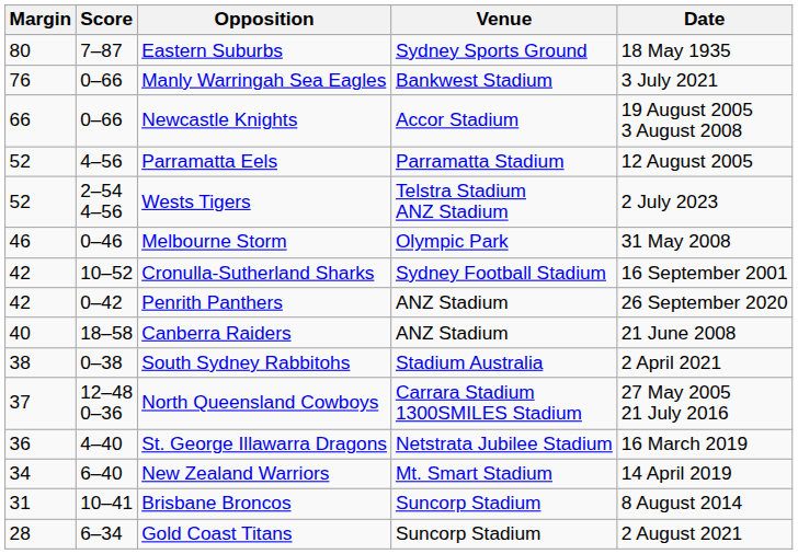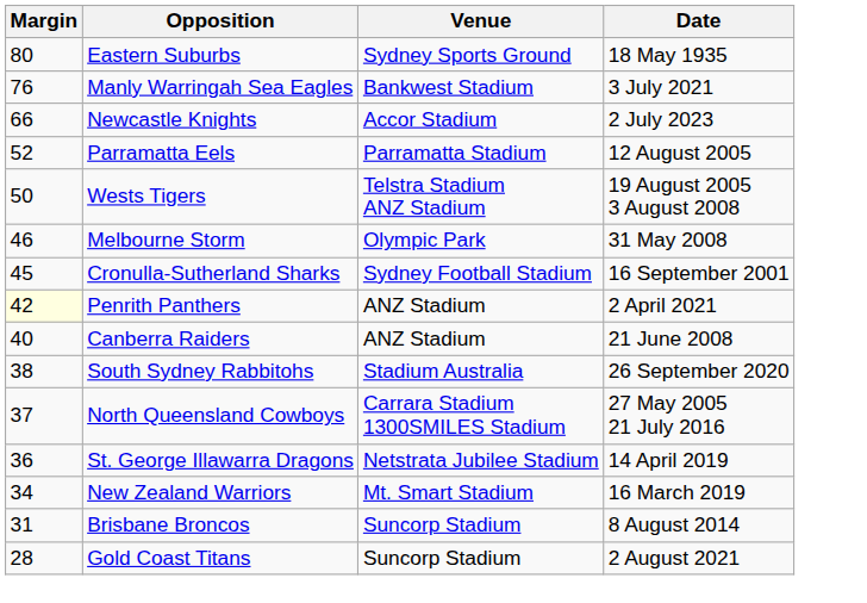 <table class="wikitable" style="text-align:left;">
 <tr>
 <th>Margin</th>
-<th>Score</th>
 <th>Opposition</th>
 <th>Venue</th>
 <th>Date</th>
 </tr>
 <tr>
 <td>80</td>
-<td>7–87</td>
 <td> <a href='#'>Eastern Suburbs</a></td>
 <td><a href='#'>Sydney Sports Ground</a></td>
 <td>18 May 1935</td>
 </tr>
 <tr>
 <td>76</td>
-<td>0–66</td>
 <td> <a href='#'>Manly Warringah Sea Eagles</a></td>
 <td><a href='#'>Bankwest Stadium</a></td>
 <td>3 July 2021</td>
 </tr>
 <tr>
 <td>66</td>
-<td>0–66</td>
 <td> <a href='#'>Newcastle Knights</a></td>
 <td><a href='#'>Accor Stadium</a></td>
-<td>19 August 2005<br>3 August 2008</td>
+<td>2 July 2023</td>
 </tr>
 <tr>
 <td>52</td>
-<td>4–56</td>
 <td> <a href='#'>Parramatta Eels</a></td>
 <td><a href='#'>Parramatta Stadium</a></td>
 <td>12 August 2005</td>
 </tr>
 <tr>
-<td>52</td>
-<td>2–54<br>4–56</td>
+<td>50</td>
 <td> <a href='#'>Wests Tigers</a></td>
 <td><a href='#'>Telstra Stadium</a><br><a href='#'>ANZ Stadium</a></td>
-<td>2 July 2023</td>
+<td>19 August 2005<br>3 August 2008</td>
 </tr>
 <tr>
 <td>46</td>
-<td>0–46</td>
 <td> <a href='#'>Melbourne Storm</a></td>
 <td><a href='#'>Olympic Park</a></td>
 <td>31 May 2008</td>
 </tr>
 <tr>
-<td>42</td>
-<td>10–52</td>
+<td>45</td>
 <td> <a href='#'>Cronulla-Sutherland Sharks</a></td>
 <td><a href='#'>Sydney Football Stadium</a></td>
 <td>16 September 2001</td>
 </tr>
 <tr>
-<td>42</td>
-<td>0–42</td>
+<td style="background: lightyellow;">42</td>
 <td> <a href='#'>Penrith Panthers</a></td>
 <td>ANZ Stadium</td>
-<td>26 September 2020</td>
+<td>2 April 2021</td>
 </tr>
 <tr>
 <td>40</td>
-<td>18–58</td>
 <td> <a href='#'>Canberra Raiders</a></td>
 <td>ANZ Stadium</td>
 <td>21 June 2008</td>
 </tr>
 <tr>
 <td>38</td>
-<td>0–38</td>
 <td> <a href='#'>South Sydney Rabbitohs</a></td>
 <td><a href='#'>Stadium Australia</a></td>
-<td>2 April 2021</td>
+<td>26 September 2020</td>
 </tr>
 <tr>
 <td>37</td>
-<td>12–48<br>0–36</td>
 <td> <a href='#'>North Queensland Cowboys</a></td>
 <td><a href='#'>Carrara Stadium</a><br><a href='#'>1300SMILES Stadium</a></td>
 <td>27 May 2005<br>21 July 2016</td>
 </tr>
 <tr>
 <td>36</td>
-<td>4–40</td>
 <td> <a href='#'>St. George Illawarra Dragons</a></td>
 <td><a href='#'>Netstrata Jubilee Stadium</a></td>
+<td>14 April 2019</td>
+</tr>
+<tr>
+<td>34</td>
+<td> <a href='#'>New Zealand Warriors</a></td>
+<td><a href='#'>Mt. Smart Stadium</a></td>
 <td>16 March 2019</td>
 </tr>
 <tr>
-<td>34</td>
-<td>6–40</td>
-<td> <a href='#'>New Zealand Warriors</a></td>
-<td><a href='#'>Mt. Smart Stadium</a></td>
-<td>14 April 2019</td>
-</tr>
-<tr>
 <td>31</td>
-<td>10–41</td>
 <td> <a href='#'>Brisbane Broncos</a></td>
 <td><a href='#'>Suncorp Stadium</a></td>
 <td>8 August 2014</td>
 </tr>
 <tr>
 <td>28</td>
-<td>6–34</td>
 <td> <a href='#'>Gold Coast Titans</a></td>
 <td>Suncorp Stadium</td>
 <td>2 August 2021</td>
 </tr>
 </table>
